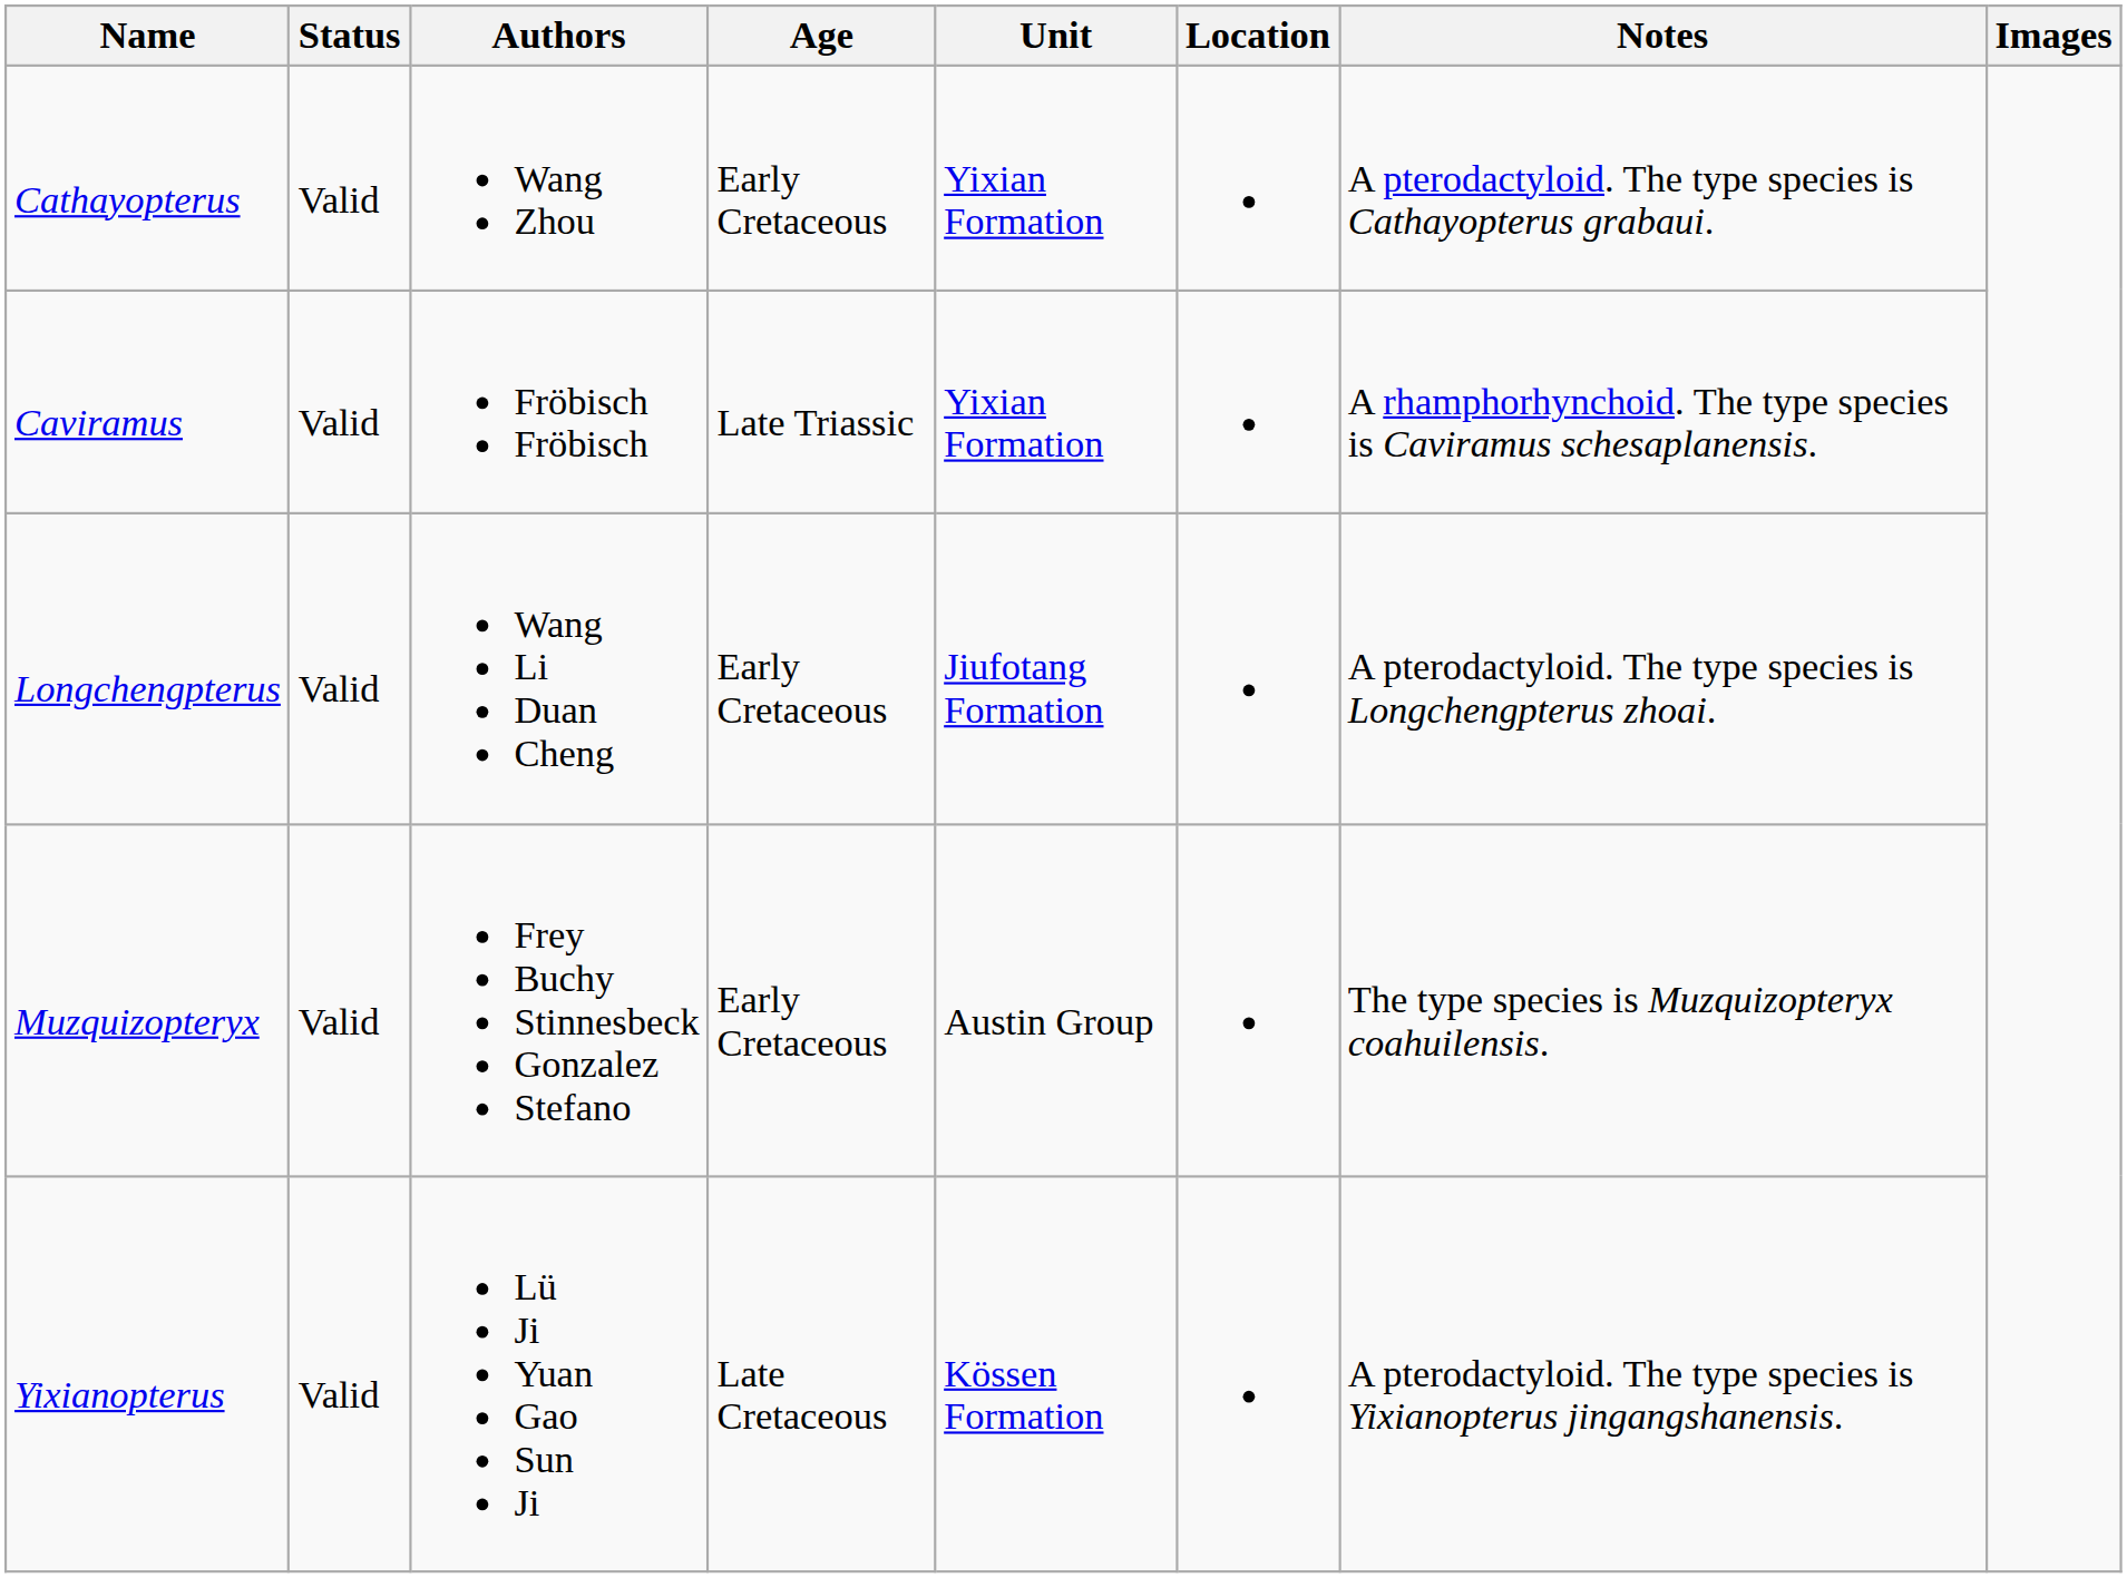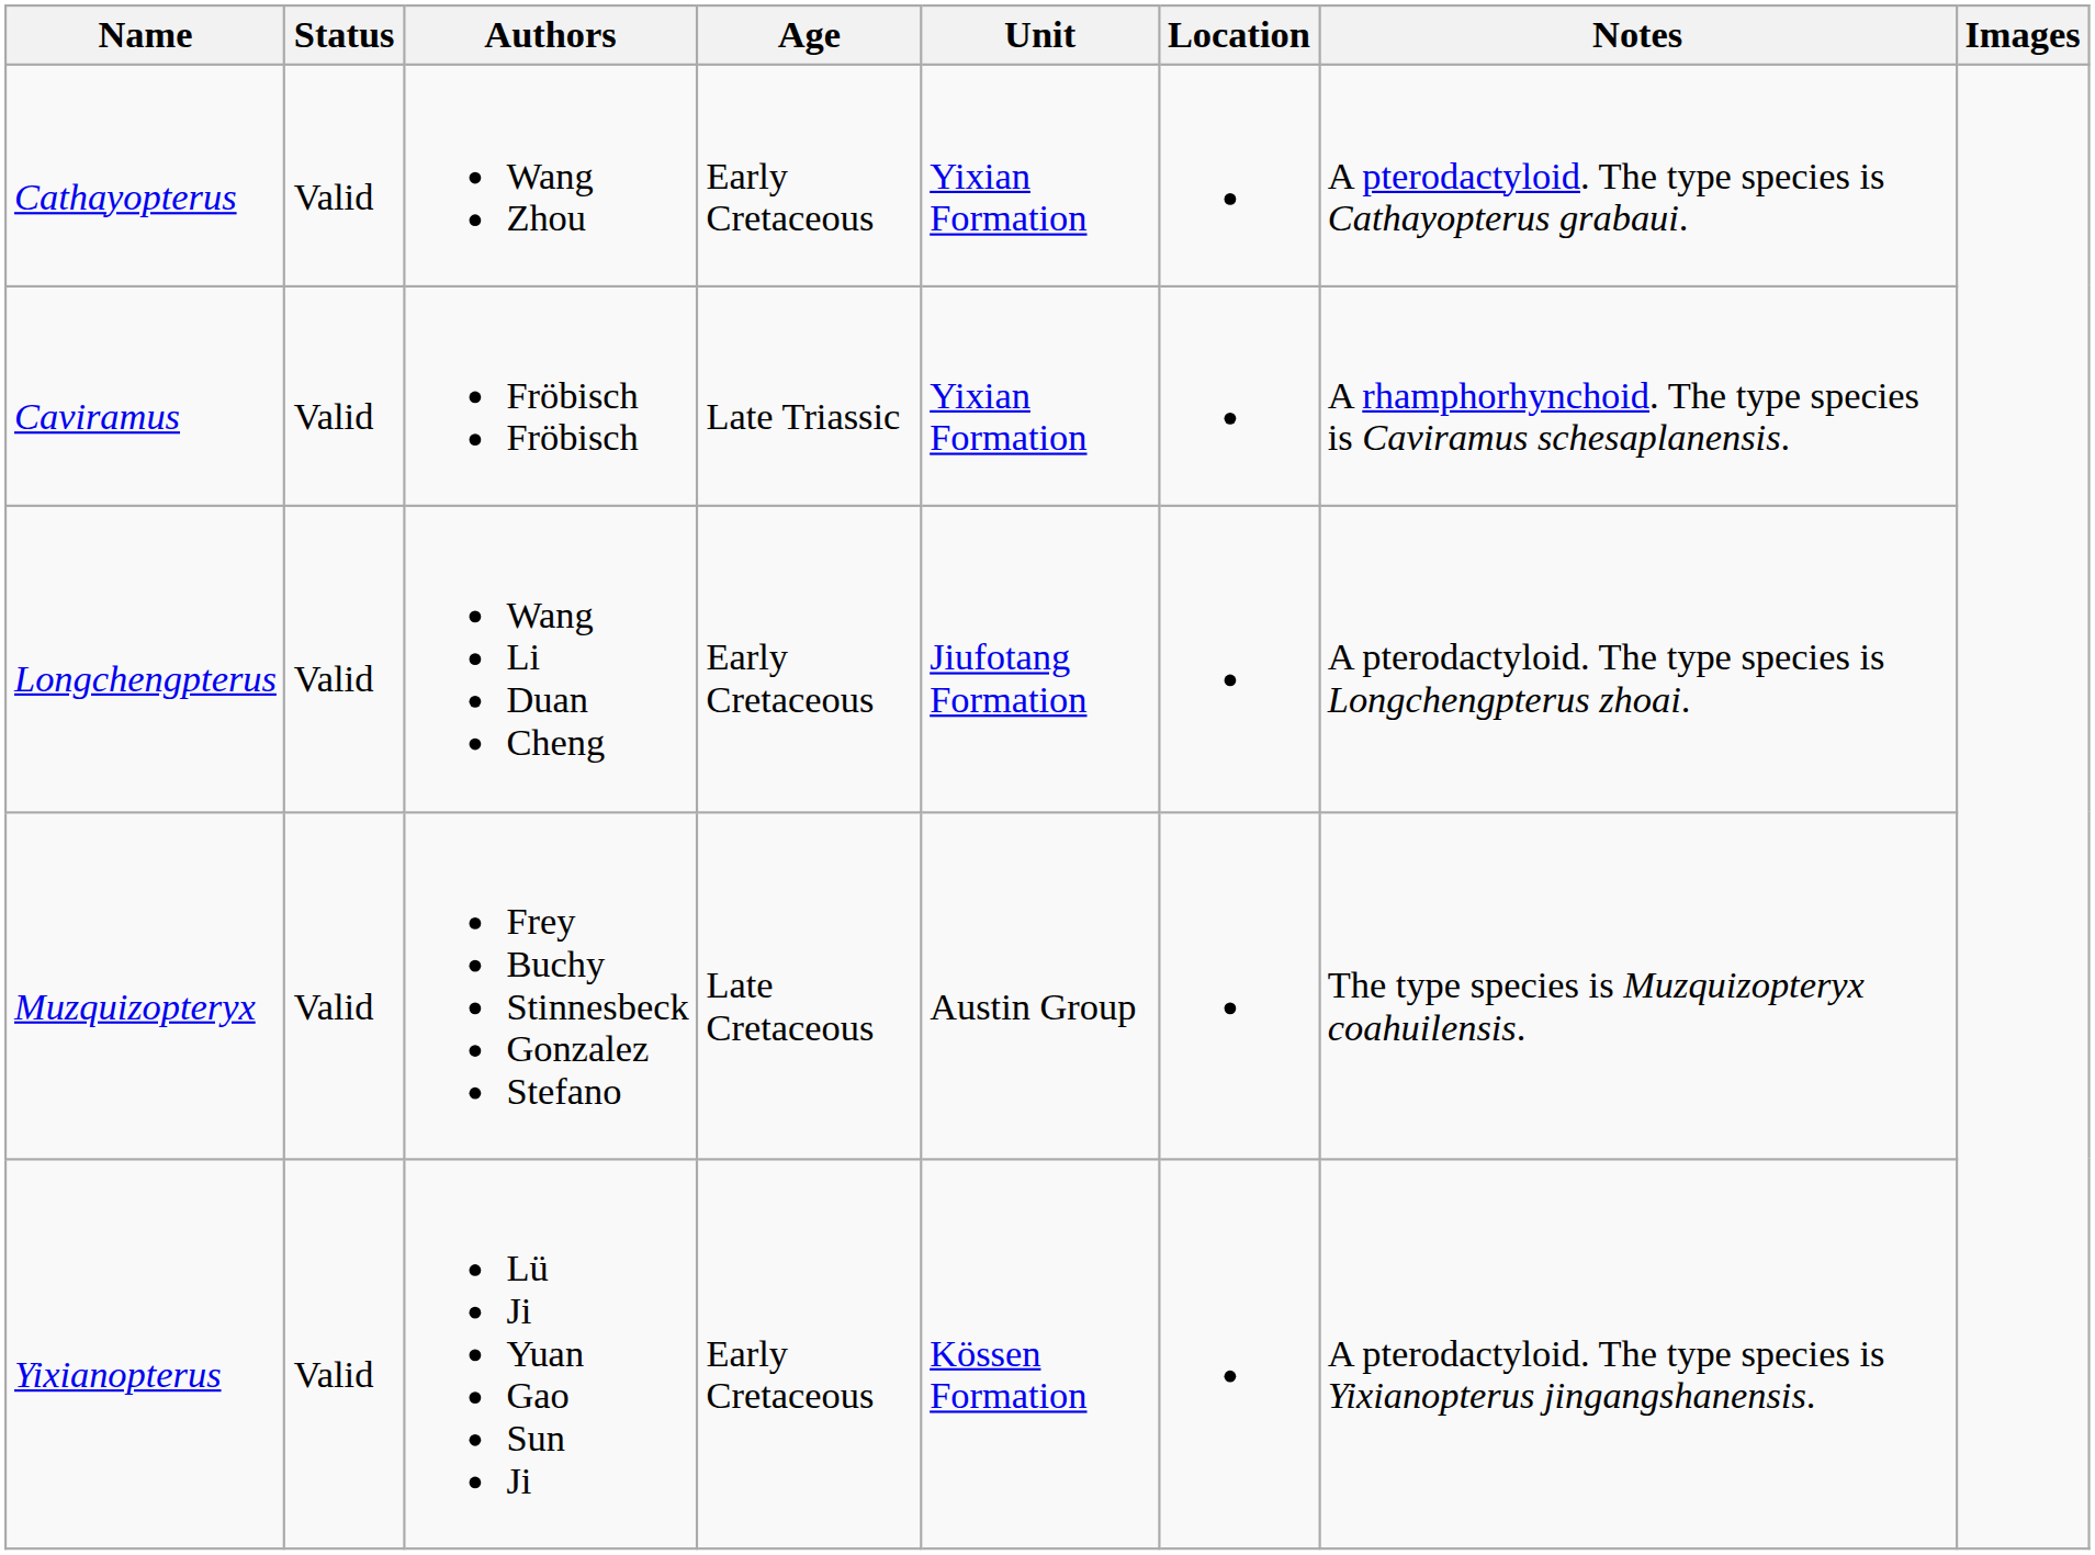 <table class="wikitable sortable" align="center" width="100%">
 <tr>
 <th>Name</th>
 <th>Status</th>
 <th>Authors</th>
 <th>Age</th>
 <th>Unit</th>
 <th>Location</th>
 <th>Notes</th>
 <th>Images</th>
 </tr>
 <tr>
 <td><br><em><a href='#'>Cathayopterus</a></em></td>
 <td><br>Valid</td>
 <td><br><ul><li>Wang</li><li>Zhou</li></ul></td>
 <td><br>Early Cretaceous</td>
 <td><br><a href='#'>Yixian Formation</a></td>
 <td><br><ul><li></li></ul></td>
 <td><br>A <a href='#'>pterodactyloid</a>. The type species is <em>Cathayopterus grabaui</em>.</td>
 <td rowspan="47"><br></td>
 </tr>
 <tr>
 <td><br><em><a href='#'>Caviramus</a></em></td>
 <td><br>Valid</td>
 <td><br><ul><li>Fröbisch</li><li>Fröbisch</li></ul></td>
 <td><br>Late Triassic</td>
 <td><br><a href='#'>Yixian Formation</a></td>
 <td><br><ul><li></li></ul></td>
 <td><br>A <a href='#'>rhamphorhynchoid</a>. The type species is <em>Caviramus schesaplanensis</em>.</td>
 </tr>
 <tr>
 <td><br><em><a href='#'>Longchengpterus</a></em></td>
 <td><br>Valid</td>
 <td><br><ul><li>Wang</li><li>Li</li><li>Duan</li><li>Cheng</li></ul></td>
 <td><br>Early Cretaceous</td>
 <td><br><a href='#'>Jiufotang Formation</a></td>
 <td><br><ul><li></li></ul></td>
 <td><br>A pterodactyloid. The type species is <em>Longchengpterus zhoai</em>.</td>
 </tr>
 <tr>
 <td><br><em><a href='#'>Muzquizopteryx</a></em></td>
 <td><br>Valid</td>
 <td><br><ul><li>Frey</li><li>Buchy</li><li>Stinnesbeck</li><li>Gonzalez</li><li>Stefano</li></ul></td>
-<td><br>Early Cretaceous</td>
+<td><br>Late Cretaceous</td>
 <td><br>Austin Group</td>
 <td><br><ul><li></li></ul></td>
 <td><br>The type species is <em>Muzquizopteryx coahuilensis</em>.</td>
 </tr>
 <tr>
 <td><br><em><a href='#'>Yixianopterus</a></em></td>
 <td><br>Valid</td>
 <td><br><ul><li>Lü</li><li>Ji</li><li>Yuan</li><li>Gao</li><li>Sun</li><li>Ji</li></ul></td>
-<td><br>Late Cretaceous</td>
+<td><br>Early Cretaceous</td>
 <td><br><a href='#'>Kössen Formation</a></td>
 <td><br><ul><li></li></ul></td>
 <td><br>A pterodactyloid. The type species is <em>Yixianopterus jingangshanensis</em>.</td>
 </tr>
 </table>
